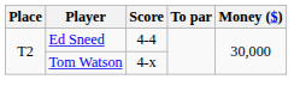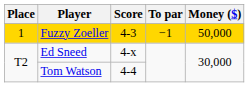 <table class="wikitable">
 <tr>
 <th>Place</th>
 <th>Player</th>
 <th>Score</th>
 <th>To par</th>
 <th>Money (<a href='#'>$</a>)</th>
 </tr>
+<tr style="background:gold">
+<td align=center>1</td>
+<td> <a href='#'>Fuzzy Zoeller</a></td>
+<td align=center>4-3</td>
+<td align=center>−1</td>
+<td align=center>50,000</td>
+</tr>
 <tr>
 <td align=center rowspan=2>T2</td>
 <td> <a href='#'>Ed Sneed</a></td>
-<td align=center>4-4</td>
+<td align=center>4-x</td>
 <td rowspan=2></td>
 <td align=center rowspan=2>30,000</td>
 </tr>
 <tr>
 <td> <a href='#'>Tom Watson</a></td>
-<td align=center>4-x</td>
+<td align=center>4-4</td>
 </tr>
 </table>
